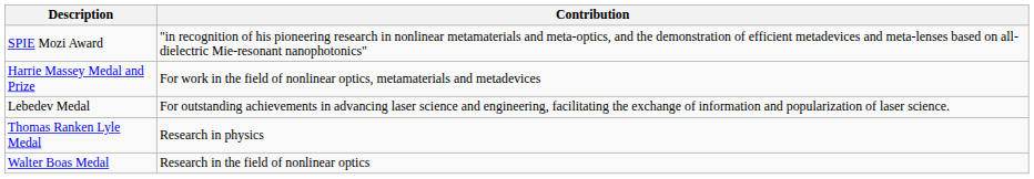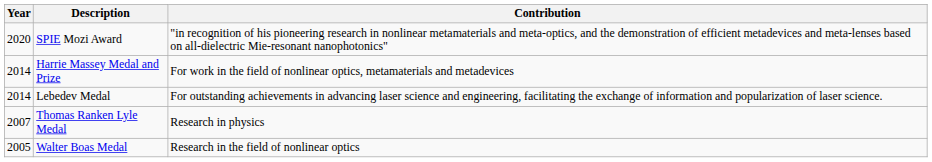 <table class="wikitable sortable">
 <tr>
+<th>Year</th>
 <th>Description</th>
 <th>Contribution</th>
 </tr>
 <tr>
+<td>2020</td>
 <td><a href='#'>SPIE</a> Mozi Award</td>
 <td>"in recognition of his pioneering research in nonlinear metamaterials and meta-optics, and the demonstration of efficient metadevices and meta-lenses based on all-dielectric Mie-resonant nanophotonics"</td>
 </tr>
 <tr>
+<td>2014</td>
 <td><a href='#'>Harrie Massey Medal and Prize</a></td>
 <td>For work in the field of nonlinear optics, metamaterials and metadevices</td>
 </tr>
 <tr>
+<td>2014</td>
 <td>Lebedev Medal</td>
 <td>For outstanding achievements in advancing laser science and engineering, facilitating the exchange of information and popularization of laser science.</td>
 </tr>
 <tr>
+<td>2007</td>
 <td><a href='#'>Thomas Ranken Lyle Medal</a></td>
 <td>Research in physics</td>
 </tr>
 <tr>
+<td>2005</td>
 <td><a href='#'>Walter Boas Medal</a></td>
 <td>Research in the field of nonlinear optics</td>
 </tr>
 </table>
